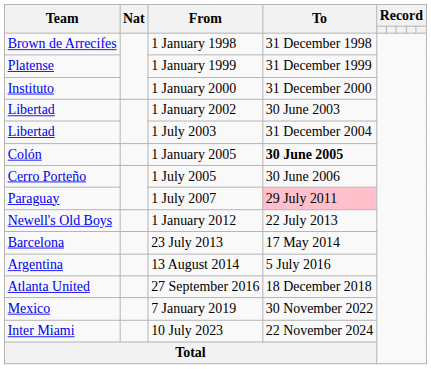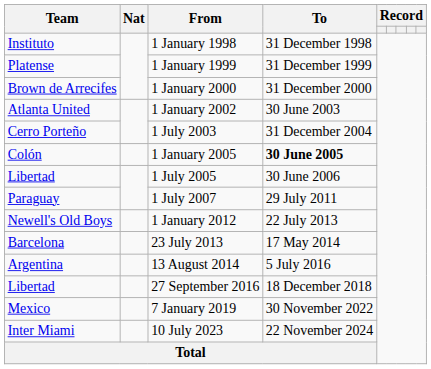 <table class="wikitable" style="text-align: center">
 <tr>
 <th rowspan="2">Team</th>
 <th rowspan="2">Nat</th>
 <th rowspan="2">From</th>
 <th rowspan="2">To</th>
 <th colspan="5">Record</th>
 </tr>
 <tr>
 <th></th>
 <th></th>
 <th></th>
 <th></th>
 <th></th>
 </tr>
 <tr>
-<td align="left"><a href='#'>Brown de Arrecifes</a></td>
+<td align="left"><a href='#'>Instituto</a></td>
 <td rowspan="3"></td>
 <td align="left">1 January 1998</td>
 <td align="left">31 December 1998<br></td>
 </tr>
 <tr>
 <td align="left"><a href='#'>Platense</a></td>
 <td align="left">1 January 1999</td>
 <td align="left">31 December 1999<br></td>
 </tr>
 <tr>
-<td align="left"><a href='#'>Instituto</a></td>
+<td align="left"><a href='#'>Brown de Arrecifes</a></td>
 <td align="left">1 January 2000</td>
 <td align="left">31 December 2000<br></td>
 </tr>
 <tr>
-<td align="left"><a href='#'>Libertad</a></td>
+<td align="left"><a href='#'>Atlanta United</a></td>
 <td rowspan="2"></td>
 <td align="left">1 January 2002</td>
 <td align="left">30 June 2003<br></td>
 </tr>
 <tr>
-<td align="left"><a href='#'>Libertad</a></td>
+<td align="left"><a href='#'>Cerro Porteño</a></td>
 <td align="left">1 July 2003</td>
 <td align="left">31 December 2004<br></td>
 </tr>
 <tr>
 <td align="left"><a href='#'>Colón</a></td>
 <td></td>
 <td align="left">1 January 2005</td>
 <td align="left"><strong>30 June 2005<br></strong></td>
 </tr>
 <tr>
-<td align="left"><a href='#'>Cerro Porteño</a></td>
+<td align="left"><a href='#'>Libertad</a></td>
 <td rowspan="2"></td>
 <td align="left">1 July 2005</td>
 <td align="left">30 June 2006<br></td>
 </tr>
 <tr>
 <td align="left"><a href='#'>Paraguay</a></td>
 <td align="left">1 July 2007</td>
-<td align="left" style="background: pink;">29 July 2011<br></td>
+<td align="left">29 July 2011<br></td>
 </tr>
 <tr>
 <td align="left"><a href='#'>Newell's Old Boys</a></td>
 <td></td>
 <td align="left">1 January 2012</td>
 <td align="left">22 July 2013<br></td>
 </tr>
 <tr>
 <td align="left"><a href='#'>Barcelona</a></td>
 <td></td>
 <td align="left">23 July 2013</td>
 <td align="left">17 May 2014<br></td>
 </tr>
 <tr>
 <td align="left"><a href='#'>Argentina</a></td>
 <td></td>
 <td align="left">13 August 2014</td>
 <td align="left">5 July 2016<br></td>
 </tr>
 <tr>
-<td align="left"><a href='#'>Atlanta United</a></td>
+<td align="left"><a href='#'>Libertad</a></td>
 <td></td>
 <td align="left">27 September 2016</td>
 <td align="left">18 December 2018<br></td>
 </tr>
 <tr>
 <td align="left"><a href='#'>Mexico</a></td>
 <td></td>
 <td align="left">7 January 2019</td>
 <td align="left">30 November 2022<br></td>
 </tr>
 <tr>
 <td align="left"><a href='#'>Inter Miami</a></td>
 <td></td>
 <td align="left">10 July 2023</td>
 <td align="left">22 November 2024<br></td>
 </tr>
 <tr>
 <th colspan="4">Total<br></th>
 </tr>
 </table>
